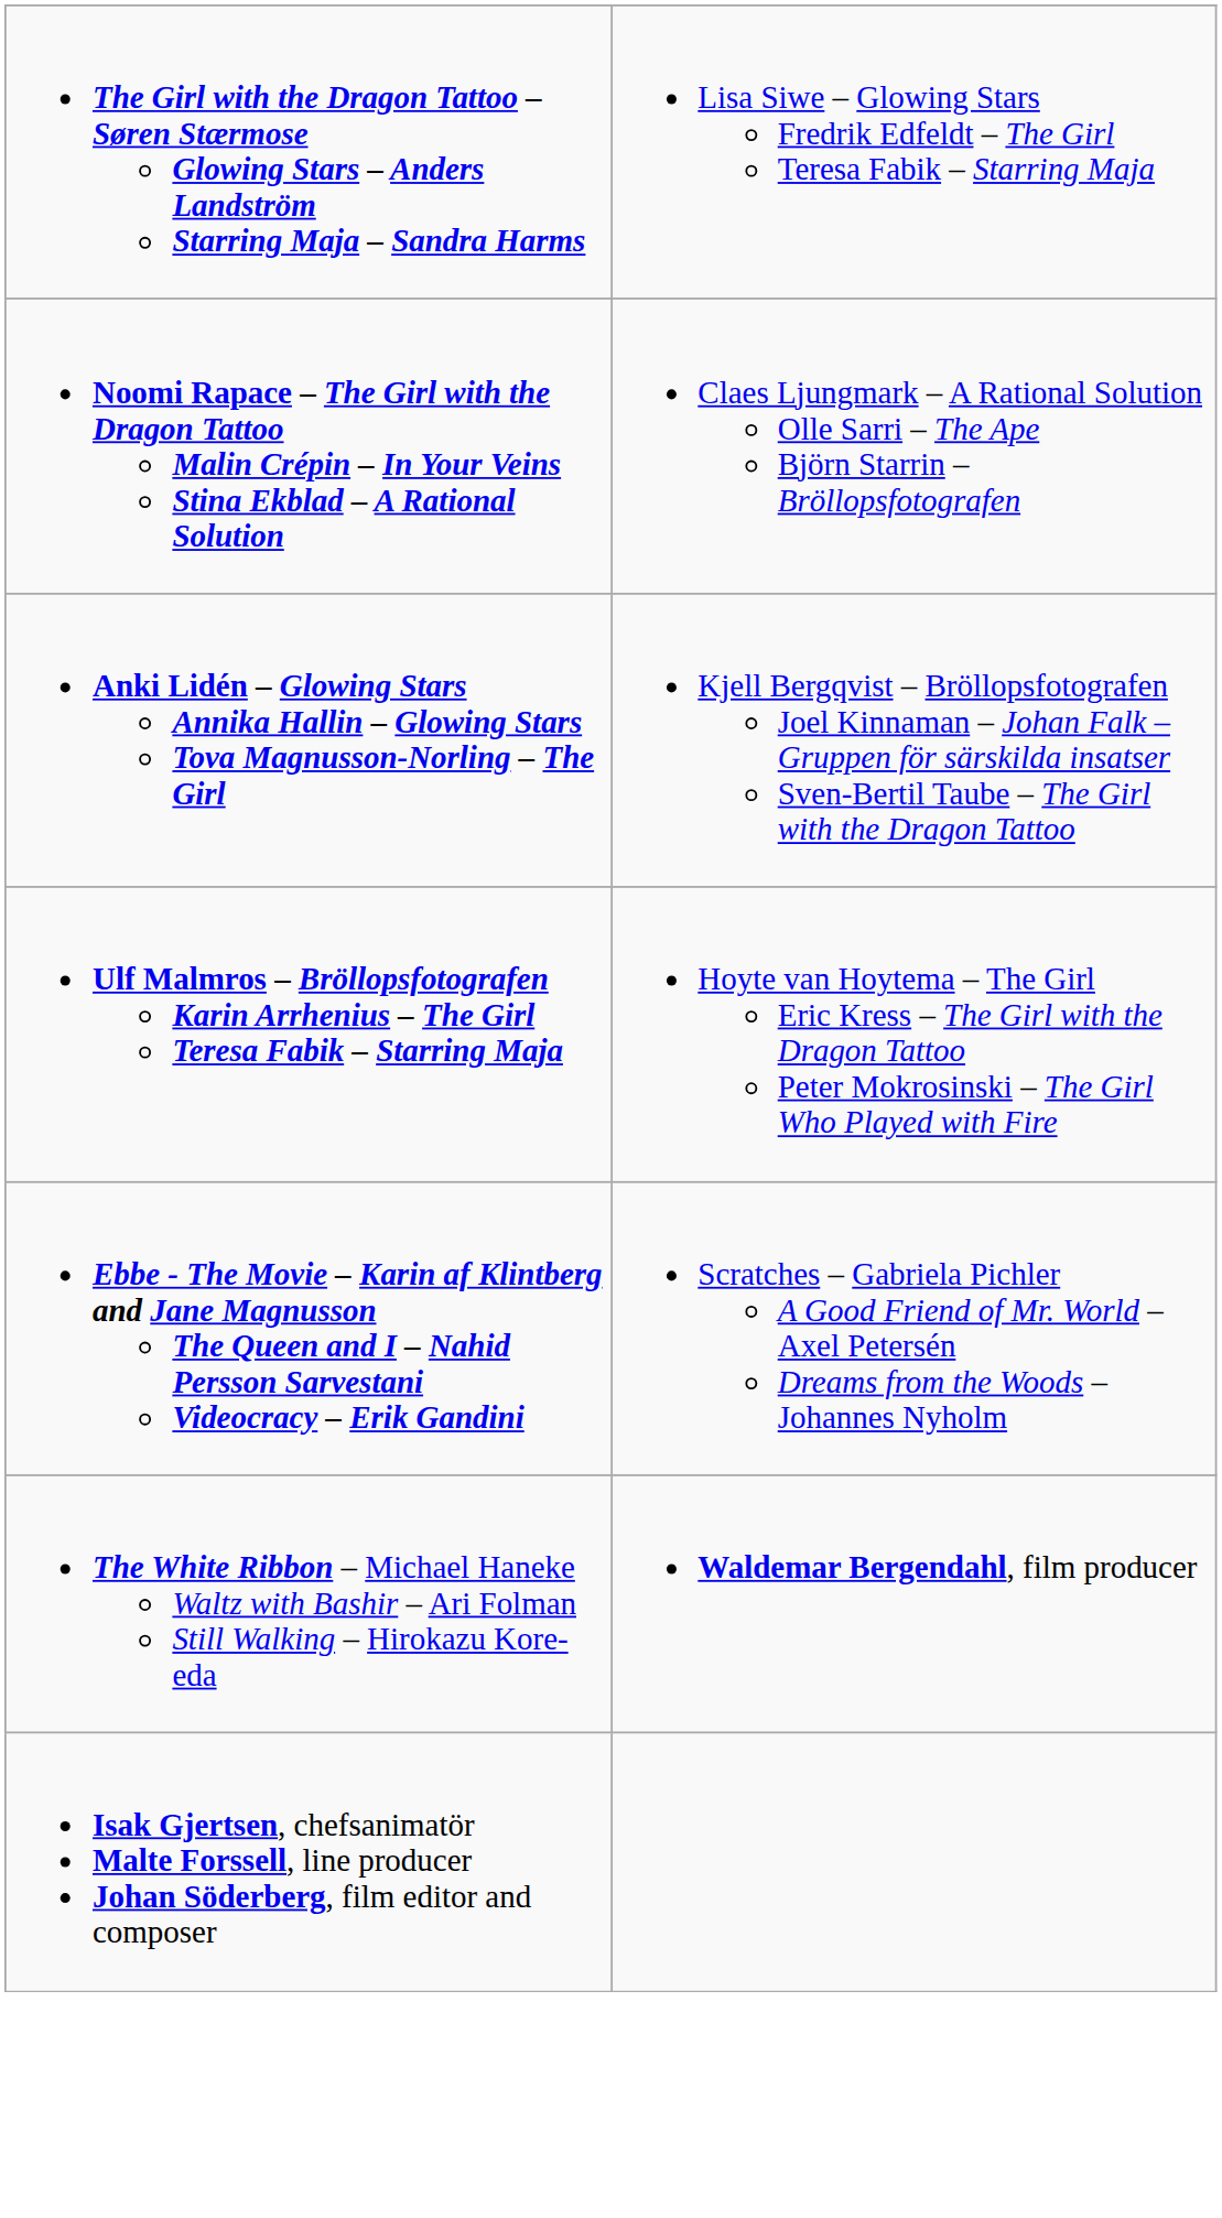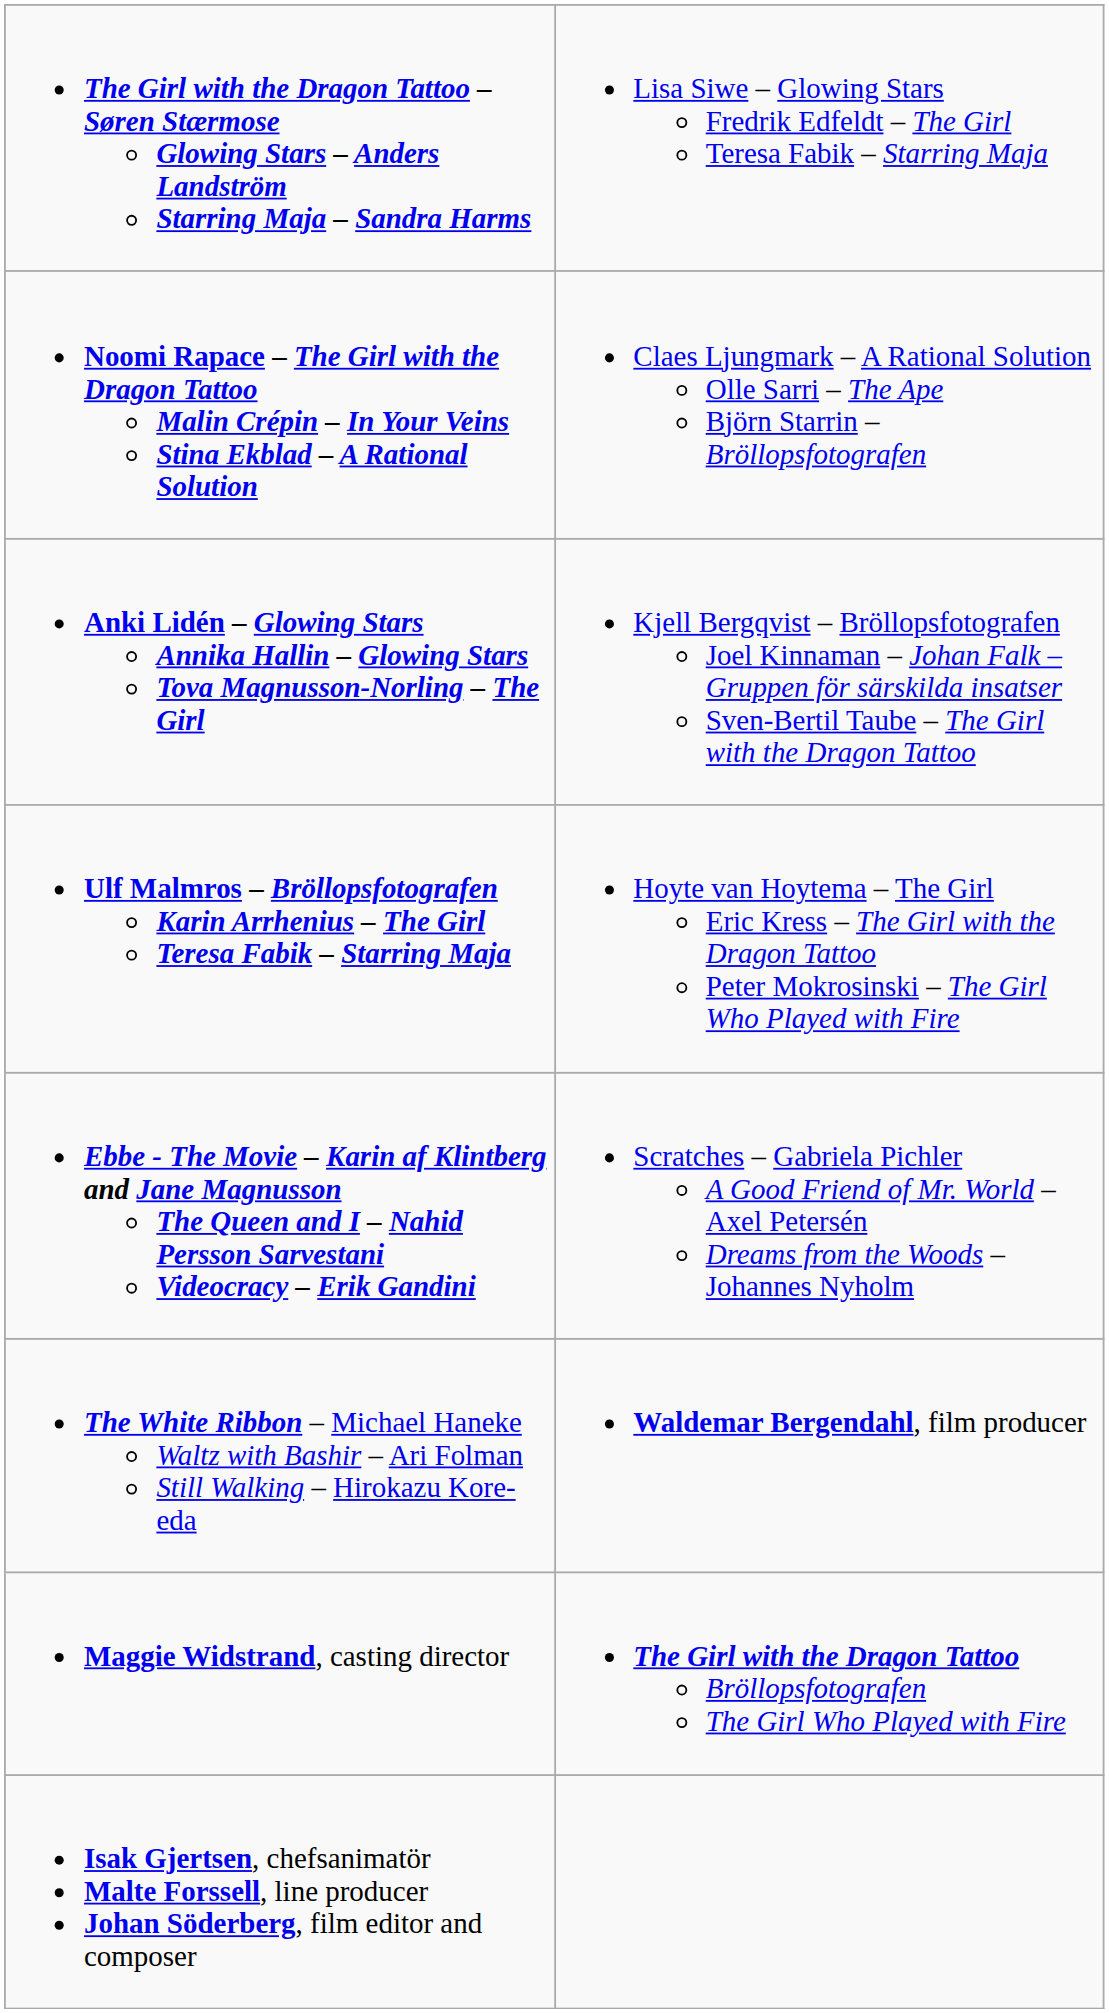 <table class=wikitable style="width="150%">
 <tr>
 <td style="vertical-align:top; width:50%;"><br><ul><li><strong><em><a href='#'>The Girl with the Dragon Tattoo</a><em> – <a href='#'>Søren Stærmose</a><strong><ul><li></em><a href='#'>Glowing Stars</a><em> – <a href='#'>Anders Landström</a></li><li></em><a href='#'>Starring Maja</a><em> – <a href='#'>Sandra Harms</a></li></ul></li></ul></td>
 <td style="vertical-align:top; width:50%;"><br><ul><li></strong><a href='#'>Lisa Siwe</a> – </em><a href='#'>Glowing Stars</a></em></strong><ul><li><a href='#'>Fredrik Edfeldt</a> – <em><a href='#'>The Girl</a></em></li><li><a href='#'>Teresa Fabik</a> – <em><a href='#'>Starring Maja</a></em></li></ul></li></ul></td>
 </tr>
 <tr>
 <td style="vertical-align:top; width:50%;"><br><ul><li><strong><a href='#'>Noomi Rapace</a> – <em><a href='#'>The Girl with the Dragon Tattoo</a><strong><em><ul><li><a href='#'>Malin Crépin</a> – </em><a href='#'>In Your Veins</a><em></li><li><a href='#'>Stina Ekblad</a> – </em><a href='#'>A Rational Solution</a><em></li></ul></li></ul></td>
 <td style="vertical-align:top; width:50%;"><br><ul><li></strong><a href='#'>Claes Ljungmark</a> – </em><a href='#'>A Rational Solution</a></em></strong><ul><li><a href='#'>Olle Sarri</a> – <em><a href='#'>The Ape</a></em></li><li><a href='#'>Björn Starrin</a> – <em><a href='#'>Bröllopsfotografen</a></em></li></ul></li></ul></td>
 </tr>
 <tr>
 <td style="vertical-align:top; width:50%;"><br><ul><li><strong><a href='#'>Anki Lidén</a> – <em><a href='#'>Glowing Stars</a><strong><em><ul><li><a href='#'>Annika Hallin</a> – </em><a href='#'>Glowing Stars</a><em></li><li><a href='#'>Tova Magnusson-Norling</a> – </em><a href='#'>The Girl</a><em></li></ul></li></ul></td>
 <td style="vertical-align:top; width:50%;"><br><ul><li></strong><a href='#'>Kjell Bergqvist</a> – </em><a href='#'>Bröllopsfotografen</a></em></strong><ul><li><a href='#'>Joel Kinnaman</a> – <em><a href='#'>Johan Falk – Gruppen för särskilda insatser</a></em></li><li><a href='#'>Sven-Bertil Taube</a> – <em><a href='#'>The Girl with the Dragon Tattoo</a></em></li></ul></li></ul></td>
 </tr>
 <tr>
 <td style="vertical-align:top; width:50%;"><br><ul><li><strong><a href='#'>Ulf Malmros</a> – <em><a href='#'>Bröllopsfotografen</a><strong><em><ul><li><a href='#'>Karin Arrhenius</a> – </em><a href='#'>The Girl</a><em></li><li><a href='#'>Teresa Fabik</a> – </em><a href='#'>Starring Maja</a><em></li></ul></li></ul></td>
 <td style="vertical-align:top; width:50%;"><br><ul><li></strong><a href='#'>Hoyte van Hoytema</a> – </em><a href='#'>The Girl</a></em></strong><ul><li><a href='#'>Eric Kress</a> – <em><a href='#'>The Girl with the Dragon Tattoo</a></em></li><li><a href='#'>Peter Mokrosinski</a> – <em><a href='#'>The Girl Who Played with Fire</a></em></li></ul></li></ul></td>
 </tr>
 <tr>
 <td style="vertical-align:top; width:50%;"><br><ul><li><strong><em><a href='#'>Ebbe - The Movie</a><em> – <a href='#'>Karin af Klintberg</a> and <a href='#'>Jane Magnusson</a><strong><ul><li></em><a href='#'>The Queen and I</a><em> – <a href='#'>Nahid Persson Sarvestani</a></li><li></em><a href='#'>Videocracy</a><em> – <a href='#'>Erik Gandini</a></li></ul></li></ul></td>
 <td style="vertical-align:top; width:50%;"><br><ul><li></em></strong><a href='#'>Scratches</a></em> – <a href='#'>Gabriela Pichler</a></strong><ul><li><em><a href='#'>A Good Friend of Mr. World</a></em> – <a href='#'>Axel Petersén</a></li><li><em><a href='#'>Dreams from the Woods</a></em> – <a href='#'>Johannes Nyholm</a></li></ul></li></ul></td>
 </tr>
 <tr>
 <td style="vertical-align:top; width:50%;"><br><ul><li> <strong><em><a href='#'>The White Ribbon</a></em></strong> – <a href='#'>Michael Haneke</a><ul><li> <em><a href='#'>Waltz with Bashir</a></em> – <a href='#'>Ari Folman</a></li><li> <em><a href='#'>Still Walking</a></em> – <a href='#'>Hirokazu Kore-eda</a></li></ul></li></ul></td>
 <td style="vertical-align:top; width:50%;"><br><ul><li><strong><a href='#'>Waldemar Bergendahl</a></strong>, film producer</li></ul></td>
 </tr>
 <tr>
+<td style="vertical-align:top; width:50%;"><br><ul><li><strong><a href='#'>Maggie Widstrand</a></strong>, casting director</li></ul></td>
+<td style="vertical-align:top; width:50%;"><br><ul><li><strong><em><a href='#'>The Girl with the Dragon Tattoo</a></em></strong><ul><li><em><a href='#'>Bröllopsfotografen</a></em></li><li><em><a href='#'>The Girl Who Played with Fire</a></em></li></ul></li></ul></td>
+</tr>
+<tr>
 <td style="vertical-align:top; width:50%;"><br><ul><li><strong><a href='#'>Isak Gjertsen</a></strong>, chefsanimatör</li><li><strong><a href='#'>Malte Forssell</a></strong>, line producer</li><li><strong><a href='#'>Johan Söderberg</a></strong>, film editor and composer</li></ul></td>
 </tr>
 </table>
